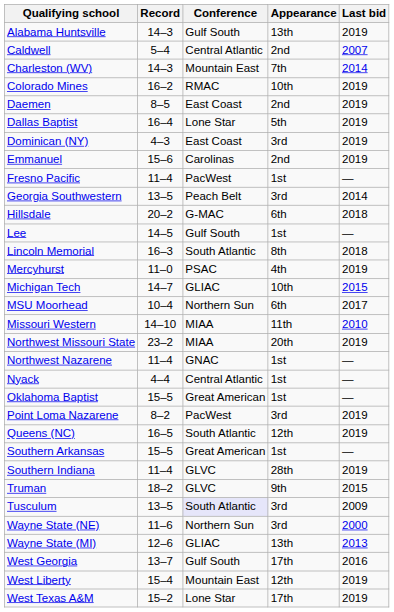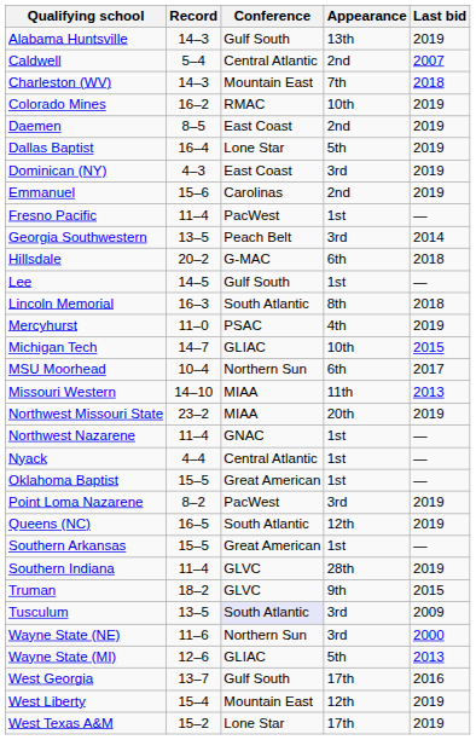 <table class="wikitable sortable">
 <tr>
 <th>Qualifying school</th>
 <th>Record</th>
 <th>Conference</th>
 <th>Appearance</th>
 <th>Last bid</th>
 </tr>
 <tr>
 <td><a href='#'>Alabama Huntsville</a></td>
 <td align=center>14–3</td>
 <td>Gulf South</td>
 <td>13th</td>
 <td>2019</td>
 </tr>
 <tr>
 <td><a href='#'>Caldwell</a></td>
 <td align=center>5–4</td>
 <td>Central Atlantic</td>
 <td>2nd</td>
 <td><a href='#'>2007</a></td>
 </tr>
 <tr>
 <td><a href='#'>Charleston (WV)</a></td>
 <td align=center>14–3</td>
 <td>Mountain East</td>
 <td>7th</td>
-<td><a href='#'>2014</a></td>
+<td><a href='#'>2018</a></td>
 </tr>
 <tr>
 <td><a href='#'>Colorado Mines</a></td>
 <td align=center>16–2</td>
 <td>RMAC</td>
 <td>10th</td>
 <td>2019</td>
 </tr>
 <tr>
 <td><a href='#'>Daemen</a></td>
 <td align=center>8–5</td>
 <td>East Coast</td>
 <td>2nd</td>
 <td>2019</td>
 </tr>
 <tr>
 <td><a href='#'>Dallas Baptist</a></td>
 <td align=center>16–4</td>
 <td>Lone Star</td>
 <td>5th</td>
 <td>2019</td>
 </tr>
 <tr>
 <td><a href='#'>Dominican (NY)</a></td>
 <td align=center>4–3</td>
 <td>East Coast</td>
 <td>3rd</td>
 <td>2019</td>
 </tr>
 <tr>
 <td><a href='#'>Emmanuel</a></td>
 <td align=center>15–6</td>
 <td>Carolinas</td>
 <td>2nd</td>
 <td>2019</td>
 </tr>
 <tr>
 <td><a href='#'>Fresno Pacific</a></td>
 <td align=center>11–4</td>
 <td>PacWest</td>
 <td>1st</td>
 <td>—</td>
 </tr>
 <tr>
 <td><a href='#'>Georgia Southwestern</a></td>
 <td align=center>13–5</td>
 <td>Peach Belt</td>
 <td>3rd</td>
 <td>2014</td>
 </tr>
 <tr>
 <td><a href='#'>Hillsdale</a></td>
 <td align=center>20–2</td>
 <td>G-MAC</td>
 <td>6th</td>
 <td>2018</td>
 </tr>
 <tr>
 <td><a href='#'>Lee</a></td>
 <td align=center>14–5</td>
 <td>Gulf South</td>
 <td>1st</td>
 <td>—</td>
 </tr>
 <tr>
 <td><a href='#'>Lincoln Memorial</a></td>
 <td align=center>16–3</td>
 <td>South Atlantic</td>
 <td>8th</td>
 <td>2018</td>
 </tr>
 <tr>
 <td><a href='#'>Mercyhurst</a></td>
 <td align=center>11–0</td>
 <td>PSAC</td>
 <td>4th</td>
 <td>2019</td>
 </tr>
 <tr>
 <td><a href='#'>Michigan Tech</a></td>
 <td align=center>14–7</td>
 <td>GLIAC</td>
 <td>10th</td>
 <td><a href='#'>2015</a></td>
 </tr>
 <tr>
 <td><a href='#'>MSU Moorhead</a></td>
 <td align=center>10–4</td>
 <td>Northern Sun</td>
 <td>6th</td>
 <td>2017</td>
 </tr>
 <tr>
 <td><a href='#'>Missouri Western</a></td>
 <td align=center>14–10</td>
 <td>MIAA</td>
 <td>11th</td>
-<td><a href='#'>2010</a></td>
+<td><a href='#'>2013</a></td>
 </tr>
 <tr>
 <td><a href='#'>Northwest Missouri State</a></td>
 <td align=center>23–2</td>
 <td>MIAA</td>
 <td>20th</td>
 <td>2019</td>
 </tr>
 <tr>
 <td><a href='#'>Northwest Nazarene</a></td>
 <td align=center>11–4</td>
 <td>GNAC</td>
 <td>1st</td>
 <td>—</td>
 </tr>
 <tr>
 <td><a href='#'>Nyack</a></td>
 <td align=center>4–4</td>
 <td>Central Atlantic</td>
 <td>1st</td>
 <td>—</td>
 </tr>
 <tr>
 <td><a href='#'>Oklahoma Baptist</a></td>
 <td align=center>15–5</td>
 <td>Great American</td>
 <td>1st</td>
 <td>—</td>
 </tr>
 <tr>
 <td><a href='#'>Point Loma Nazarene</a></td>
 <td align=center>8–2</td>
 <td>PacWest</td>
 <td>3rd</td>
 <td>2019</td>
 </tr>
 <tr>
 <td><a href='#'>Queens (NC)</a></td>
 <td align=center>16–5</td>
 <td>South Atlantic</td>
 <td>12th</td>
 <td>2019</td>
 </tr>
 <tr>
 <td><a href='#'>Southern Arkansas</a></td>
 <td align=center>15–5</td>
 <td>Great American</td>
 <td>1st</td>
 <td>—</td>
 </tr>
 <tr>
 <td><a href='#'>Southern Indiana</a></td>
 <td align=center>11–4</td>
 <td>GLVC</td>
 <td>28th</td>
 <td>2019</td>
 </tr>
 <tr>
 <td><a href='#'>Truman</a></td>
 <td align=center>18–2</td>
 <td>GLVC</td>
 <td>9th</td>
 <td>2015</td>
 </tr>
 <tr>
 <td><a href='#'>Tusculum</a></td>
 <td align=center>13–5</td>
 <td style="background: lavender;">South Atlantic</td>
 <td>3rd</td>
 <td>2009</td>
 </tr>
 <tr>
 <td><a href='#'>Wayne State (NE)</a></td>
 <td align=center>11–6</td>
 <td>Northern Sun</td>
 <td>3rd</td>
 <td><a href='#'>2000</a></td>
 </tr>
 <tr>
 <td><a href='#'>Wayne State (MI)</a></td>
 <td align=center>12–6</td>
 <td>GLIAC</td>
-<td>13th</td>
+<td>5th</td>
 <td><a href='#'>2013</a></td>
 </tr>
 <tr>
 <td><a href='#'>West Georgia</a></td>
 <td align=center>13–7</td>
 <td>Gulf South</td>
 <td>17th</td>
 <td>2016</td>
 </tr>
 <tr>
 <td><a href='#'>West Liberty</a></td>
 <td align=center>15–4</td>
 <td>Mountain East</td>
 <td>12th</td>
 <td>2019</td>
 </tr>
 <tr>
 <td><a href='#'>West Texas A&M</a></td>
 <td align=center>15–2</td>
 <td>Lone Star</td>
 <td>17th</td>
 <td>2019</td>
 </tr>
 </table>
